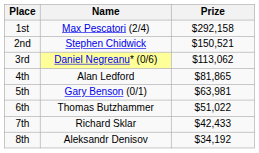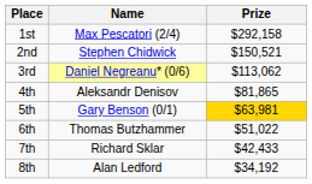 <table class="wikitable">
 <tr>
 <th width="50">Place</th>
 <th width="200">Name</th>
 <th width="125">Prize</th>
 </tr>
 <tr>
 <td align = "center">1st</td>
 <td align = "center"><a href='#'>Max Pescatori</a> (2/4)</td>
 <td align = "center">$292,158</td>
 </tr>
 <tr>
 <td align = "center">2nd</td>
 <td align = "center"><a href='#'>Stephen Chidwick</a></td>
 <td align = "center">$150,521</td>
 </tr>
 <tr>
 <td align = "center">3rd</td>
 <td align = "center" bgcolor="#FFFF99"><a href='#'>Daniel Negreanu</a>* (0/6)</td>
 <td align = "center">$113,062</td>
 </tr>
 <tr>
 <td align = "center">4th</td>
-<td align = "center">Alan Ledford</td>
+<td align = "center">Aleksandr Denisov</td>
 <td align = "center">$81,865</td>
 </tr>
 <tr>
 <td align = "center">5th</td>
 <td align = "center"><a href='#'>Gary Benson</a> (0/1)</td>
-<td align = "center">$63,981</td>
+<td align = "center" style="background: gold;">$63,981</td>
 </tr>
 <tr>
 <td align = "center">6th</td>
 <td align = "center">Thomas Butzhammer</td>
 <td align = "center">$51,022</td>
 </tr>
 <tr>
 <td align = "center">7th</td>
 <td align = "center">Richard Sklar</td>
 <td align = "center">$42,433</td>
 </tr>
 <tr>
 <td align = "center">8th</td>
-<td align = "center">Aleksandr Denisov</td>
+<td align = "center">Alan Ledford</td>
 <td align = "center">$34,192</td>
 </tr>
 </table>
